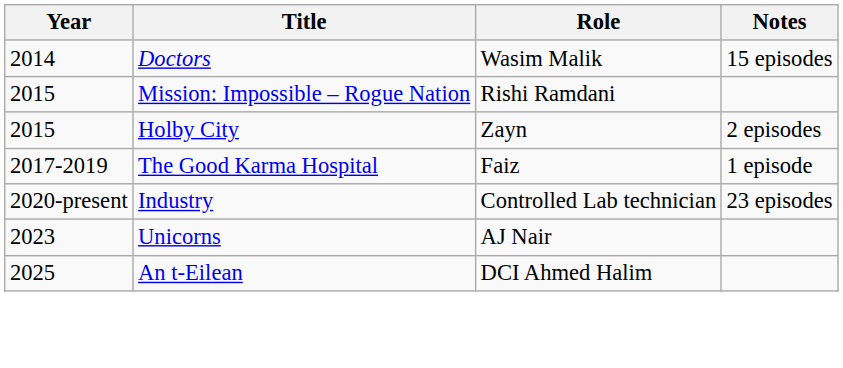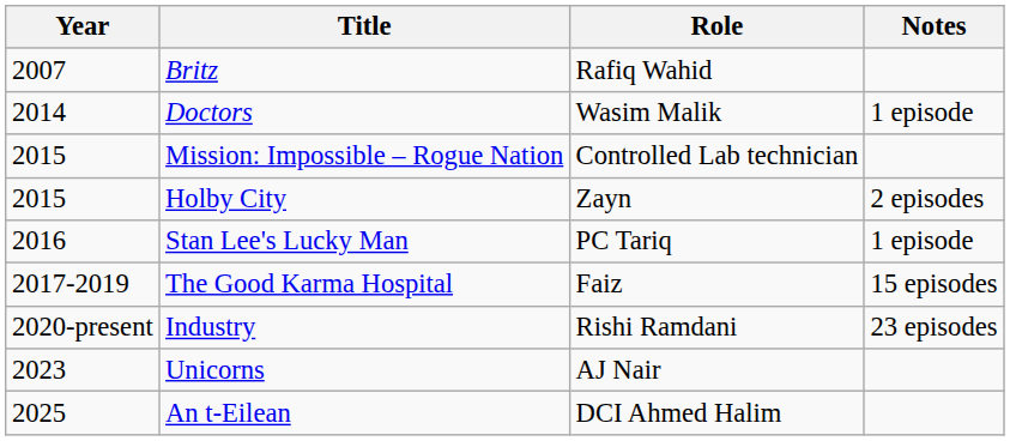 <table class="wikitable sortable">
 <tr>
 <th>Year</th>
 <th>Title</th>
 <th>Role</th>
 <th class="unsortable">Notes</th>
 </tr>
 <tr>
+<td>2007</td>
+<td><em><a href='#'>Britz</a></em></td>
+<td>Rafiq Wahid</td>
+<td></td>
+</tr>
+<tr>
 <td>2014</td>
 <td><em><a href='#'>Doctors</a></td>
 <td>Wasim Malik</td>
-<td>15 episodes</td>
+<td>1 episode</td>
 </tr>
 <tr>
 <td>2015</td>
 <td></em><a href='#'>Mission: Impossible – Rogue Nation</a><em></td>
-<td>Rishi Ramdani</td>
+<td>Controlled Lab technician</td>
 <td></td>
 </tr>
 <tr>
 <td>2015</td>
 <td></em><a href='#'>Holby City</a><em></td>
 <td>Zayn</td>
 <td>2 episodes</td>
 </tr>
 <tr>
+<td>2016</td>
+<td></em><a href='#'>Stan Lee's Lucky Man</a><em></td>
+<td>PC Tariq</td>
+<td>1 episode</td>
+</tr>
+<tr>
 <td>2017-2019</td>
 <td></em><a href='#'>The Good Karma Hospital</a><em></td>
 <td>Faiz</td>
-<td>1 episode</td>
+<td>15 episodes</td>
 </tr>
 <tr>
 <td>2020-present</td>
 <td></em><a href='#'>Industry</a><em></td>
-<td>Controlled Lab technician</td>
+<td>Rishi Ramdani</td>
 <td>23 episodes</td>
 </tr>
 <tr>
 <td>2023</td>
 <td></em><a href='#'>Unicorns</a><em></td>
 <td>AJ Nair</td>
 <td></td>
 </tr>
 <tr>
 <td>2025</td>
 <td></em><a href='#'>An t-Eilean</a><em></td>
 <td>DCI Ahmed Halim</td>
 <td></td>
 </tr>
 </table>
